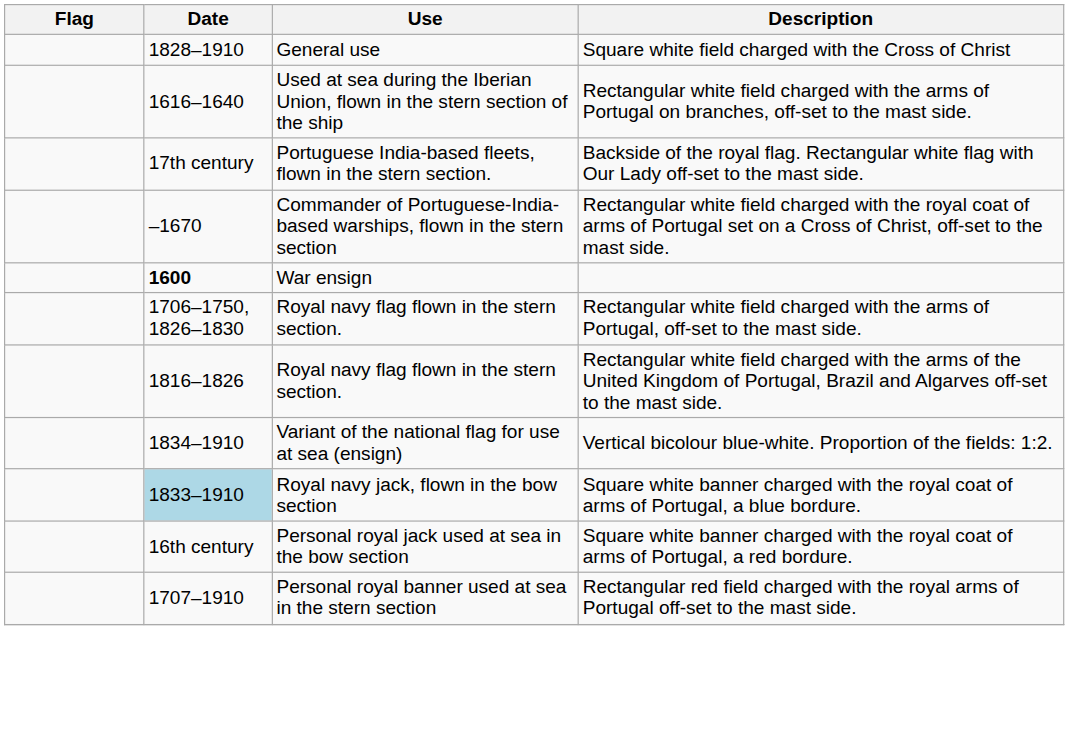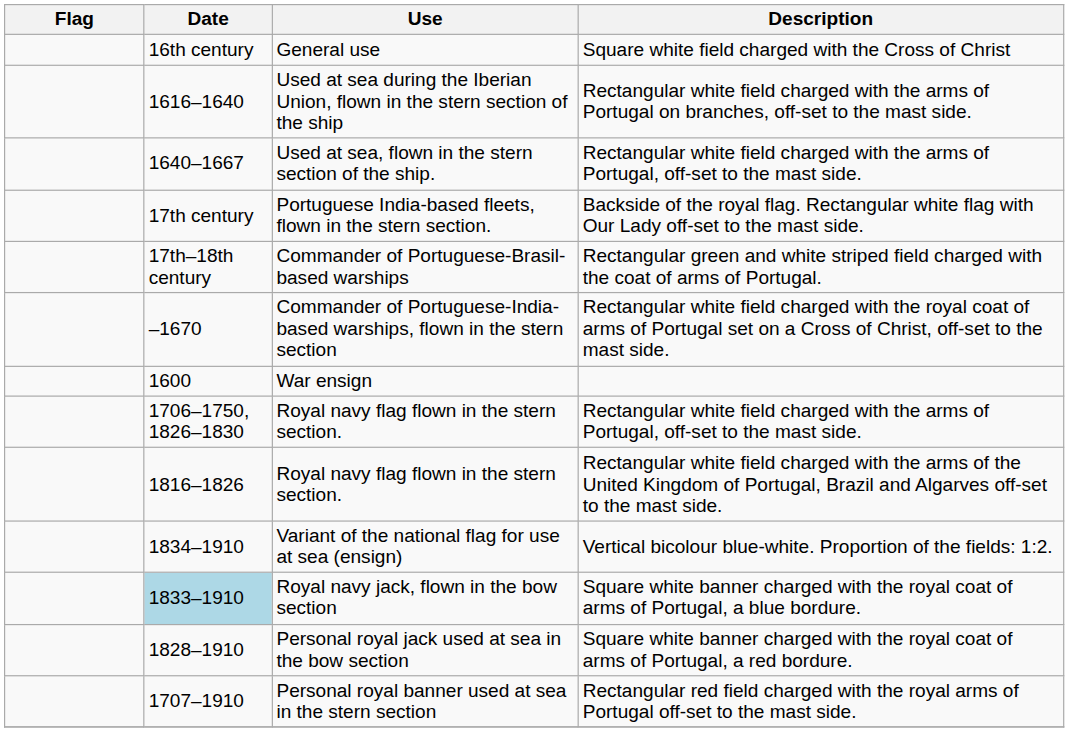 <table class="wikitable">
 <tr>
 <th width="110">Flag</th>
 <th width="100">Date</th>
 <th width="250">Use</th>
 <th width="400">Description</th>
 </tr>
 <tr>
 <td></td>
-<td>1828–1910</td>
+<td>16th century</td>
 <td>General use</td>
 <td>Square white field charged with the Cross of Christ</td>
 </tr>
 <tr>
 <td></td>
 <td>1616–1640</td>
 <td>Used at sea during the Iberian Union, flown in the stern section of the ship</td>
 <td>Rectangular white field charged with the arms of Portugal on branches, off-set to the mast side.</td>
 </tr>
 <tr>
 <td></td>
+<td>1640–1667</td>
+<td>Used at sea, flown in the stern section of the ship.</td>
+<td>Rectangular white field charged with the arms of Portugal, off-set to the mast side.</td>
+</tr>
+<tr>
+<td></td>
 <td>17th century</td>
 <td>Portuguese India-based fleets, flown in the stern section.</td>
 <td>Backside of the royal flag. Rectangular white flag with Our Lady off-set to the mast side.</td>
+</tr>
+<tr>
+<td></td>
+<td>17th–18th century</td>
+<td>Commander of Portuguese-Brasil-based warships</td>
+<td>Rectangular green and white striped field charged with the coat of arms of Portugal.</td>
 </tr>
 <tr>
 <td></td>
 <td>–1670</td>
 <td>Commander of Portuguese-India-based warships, flown in the stern section</td>
 <td>Rectangular white field charged with the royal coat of arms of Portugal set on a Cross of Christ, off-set to the mast side.</td>
 </tr>
 <tr>
 <td></td>
-<td><strong>1600</strong></td>
+<td>1600</td>
 <td>War ensign</td>
 <td></td>
 </tr>
 <tr>
 <td></td>
 <td>1706–1750, 1826–1830</td>
 <td>Royal navy flag flown in the stern section.</td>
 <td>Rectangular white field charged with the arms of Portugal, off-set to the mast side.</td>
 </tr>
 <tr>
 <td></td>
 <td>1816–1826</td>
 <td>Royal navy flag flown in the stern section.</td>
 <td>Rectangular white field charged with the arms of the United Kingdom of Portugal, Brazil and Algarves off-set to the mast side.</td>
 </tr>
 <tr>
 <td></td>
 <td>1834–1910</td>
 <td>Variant of the national flag for use at sea (ensign)</td>
 <td>Vertical bicolour blue-white. Proportion of the fields: 1:2.</td>
 </tr>
 <tr>
 <td></td>
 <td style="background: lightblue;">1833–1910</td>
 <td>Royal navy jack, flown in the bow section</td>
 <td>Square white banner charged with the royal coat of arms of Portugal, a blue bordure.</td>
 </tr>
 <tr>
 <td></td>
-<td>16th century</td>
+<td>1828–1910</td>
 <td>Personal royal jack used at sea in the bow section</td>
 <td>Square white banner charged with the royal coat of arms of Portugal, a red bordure.</td>
 </tr>
 <tr>
 <td></td>
 <td>1707–1910</td>
 <td>Personal royal banner used at sea in the stern section</td>
 <td>Rectangular red field charged with the royal arms of Portugal off-set to the mast side.</td>
 </tr>
 <tr>
 </tr>
 </table>
